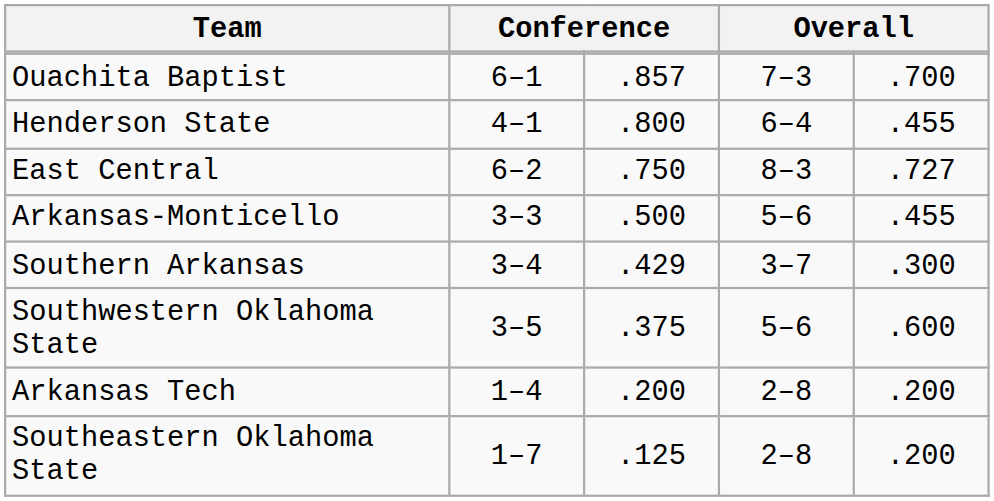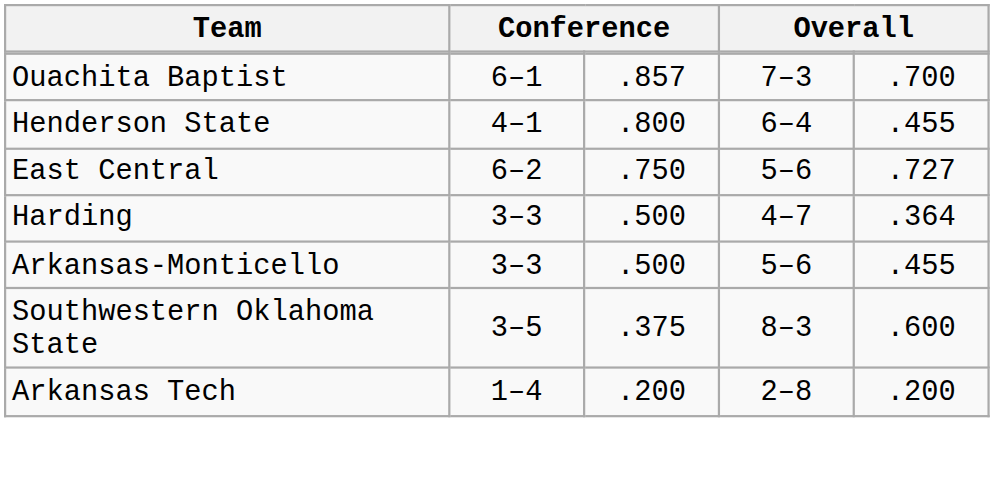 <table class="wikitable" style="text-align:center">
 <tr>
 <th>Team</th>
 <th colspan=2>Conference</th>
 <th colspan=2>Overall</th>
 </tr>
 <tr height=0>
 <td style="padding:0" width=200></td>
 <td style="padding:0" width=60></td>
 <td style="padding:0" width=60></td>
 <td style="padding:0" width=60></td>
 <td style="padding:0" width=60></td>
 </tr>
 <tr>
 <td align=left>Ouachita Baptist</td>
 <td>6–1</td>
 <td>.857</td>
 <td>7–3</td>
 <td>.700</td>
 </tr>
 <tr>
 <td align=left>Henderson State</td>
 <td>4–1</td>
 <td>.800</td>
 <td>6–4</td>
 <td>.455</td>
 </tr>
 <tr>
 <td align=left>East Central</td>
 <td>6–2</td>
 <td>.750</td>
-<td>8–3</td>
+<td>5–6</td>
 <td>.727</td>
+</tr>
+<tr>
+<td align=left>Harding</td>
+<td>3–3</td>
+<td>.500</td>
+<td>4–7</td>
+<td>.364</td>
 </tr>
 <tr>
 <td align=left>Arkansas-Monticello</td>
 <td>3–3</td>
 <td>.500</td>
 <td>5–6</td>
 <td>.455</td>
 </tr>
 <tr>
-<td align=left>Southern Arkansas</td>
-<td>3–4</td>
-<td>.429</td>
-<td>3–7</td>
-<td>.300</td>
-</tr>
-<tr>
 <td align=left>Southwestern Oklahoma State</td>
 <td>3–5</td>
 <td>.375</td>
-<td>5–6</td>
+<td>8–3</td>
 <td>.600</td>
 </tr>
 <tr>
 <td align=left>Arkansas Tech</td>
 <td>1–4</td>
 <td>.200</td>
 <td>2–8</td>
 <td>.200</td>
 </tr>
-<tr>
-<td align=left>Southeastern Oklahoma State</td>
-<td>1–7</td>
-<td>.125</td>
-<td>2–8</td>
-<td>.200</td>
-</tr>
 </table>
